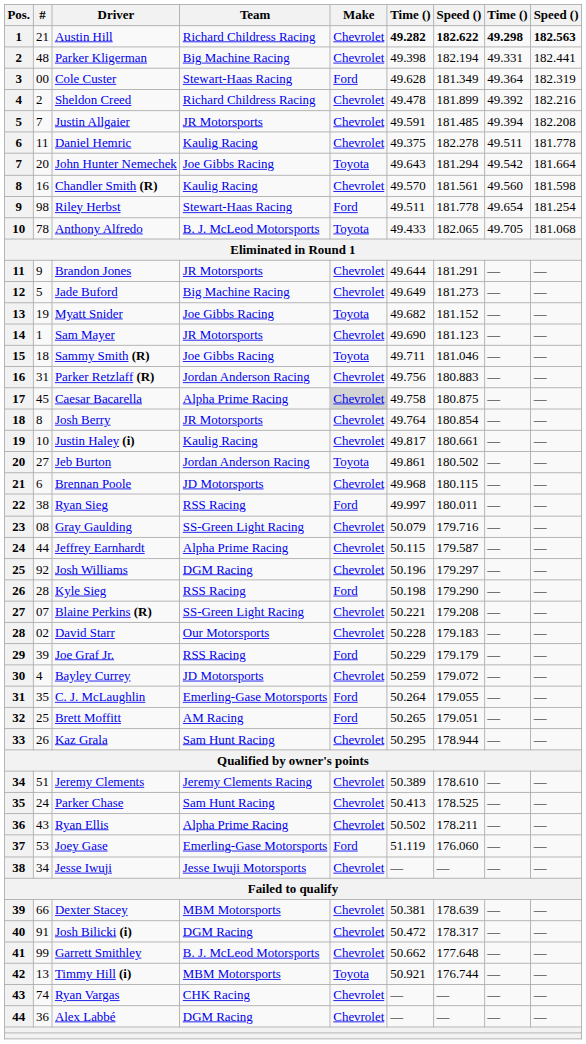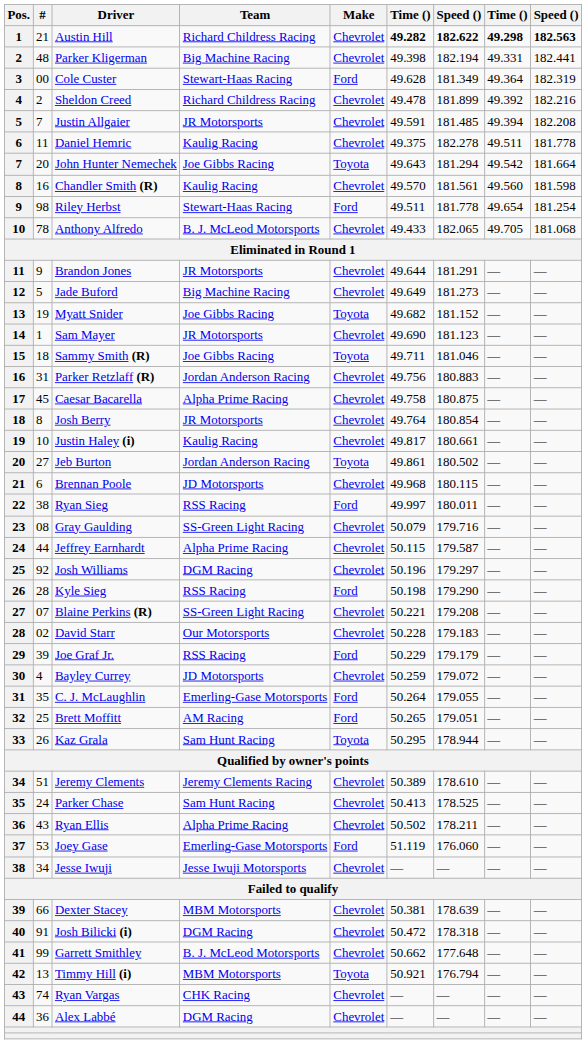 <table class="wikitable" style="font-size:95%">
 <tr>
 <th>Pos.</th>
 <th>#</th>
 <th>Driver</th>
 <th>Team</th>
 <th>Make</th>
 <th>Time ()</th>
 <th>Speed ()</th>
 <th>Time ()</th>
 <th>Speed ()</th>
 </tr>
 <tr>
 <th>1</th>
 <td>21</td>
 <td><a href='#'>Austin Hill</a></td>
 <td><a href='#'>Richard Childress Racing</a></td>
 <td><a href='#'>Chevrolet</a></td>
 <td><strong>49.282</strong></td>
 <td><strong>182.622</strong></td>
 <td><strong>49.298</strong></td>
 <td><strong>182.563</strong></td>
 </tr>
 <tr>
 <th>2</th>
 <td>48</td>
 <td><a href='#'>Parker Kligerman</a></td>
 <td><a href='#'>Big Machine Racing</a></td>
 <td><a href='#'>Chevrolet</a></td>
 <td>49.398</td>
 <td>182.194</td>
 <td>49.331</td>
 <td>182.441</td>
 </tr>
 <tr>
 <th>3</th>
 <td>00</td>
 <td><a href='#'>Cole Custer</a></td>
 <td><a href='#'>Stewart-Haas Racing</a></td>
 <td><a href='#'>Ford</a></td>
 <td>49.628</td>
 <td>181.349</td>
 <td>49.364</td>
 <td>182.319</td>
 </tr>
 <tr>
 <th>4</th>
 <td>2</td>
 <td><a href='#'>Sheldon Creed</a></td>
 <td><a href='#'>Richard Childress Racing</a></td>
 <td><a href='#'>Chevrolet</a></td>
 <td>49.478</td>
 <td>181.899</td>
 <td>49.392</td>
 <td>182.216</td>
 </tr>
 <tr>
 <th>5</th>
 <td>7</td>
 <td><a href='#'>Justin Allgaier</a></td>
 <td><a href='#'>JR Motorsports</a></td>
 <td><a href='#'>Chevrolet</a></td>
 <td>49.591</td>
 <td>181.485</td>
 <td>49.394</td>
 <td>182.208</td>
 </tr>
 <tr>
 <th>6</th>
 <td>11</td>
 <td><a href='#'>Daniel Hemric</a></td>
 <td><a href='#'>Kaulig Racing</a></td>
 <td><a href='#'>Chevrolet</a></td>
 <td>49.375</td>
 <td>182.278</td>
 <td>49.511</td>
 <td>181.778</td>
 </tr>
 <tr>
 <th>7</th>
 <td>20</td>
 <td><a href='#'>John Hunter Nemechek</a></td>
 <td><a href='#'>Joe Gibbs Racing</a></td>
 <td><a href='#'>Toyota</a></td>
 <td>49.643</td>
 <td>181.294</td>
 <td>49.542</td>
 <td>181.664</td>
 </tr>
 <tr>
 <th>8</th>
 <td>16</td>
 <td><a href='#'>Chandler Smith</a> <strong>(R)</strong></td>
 <td><a href='#'>Kaulig Racing</a></td>
 <td><a href='#'>Chevrolet</a></td>
 <td>49.570</td>
 <td>181.561</td>
 <td>49.560</td>
 <td>181.598</td>
 </tr>
 <tr>
 <th>9</th>
 <td>98</td>
 <td><a href='#'>Riley Herbst</a></td>
 <td><a href='#'>Stewart-Haas Racing</a></td>
 <td><a href='#'>Ford</a></td>
 <td>49.511</td>
 <td>181.778</td>
 <td>49.654</td>
 <td>181.254</td>
 </tr>
 <tr>
 <th>10</th>
 <td>78</td>
 <td><a href='#'>Anthony Alfredo</a></td>
 <td><a href='#'>B. J. McLeod Motorsports</a></td>
-<td><a href='#'>Toyota</a></td>
+<td><a href='#'>Chevrolet</a></td>
 <td>49.433</td>
 <td>182.065</td>
 <td>49.705</td>
 <td>181.068</td>
 </tr>
 <tr>
 <th colspan="9">Eliminated in Round 1</th>
 </tr>
 <tr>
 <th>11</th>
 <td>9</td>
 <td><a href='#'>Brandon Jones</a></td>
 <td><a href='#'>JR Motorsports</a></td>
 <td><a href='#'>Chevrolet</a></td>
 <td>49.644</td>
 <td>181.291</td>
 <td>—</td>
 <td>—</td>
 </tr>
 <tr>
 <th>12</th>
 <td>5</td>
 <td><a href='#'>Jade Buford</a></td>
 <td><a href='#'>Big Machine Racing</a></td>
 <td><a href='#'>Chevrolet</a></td>
 <td>49.649</td>
 <td>181.273</td>
 <td>—</td>
 <td>—</td>
 </tr>
 <tr>
 <th>13</th>
 <td>19</td>
 <td><a href='#'>Myatt Snider</a></td>
 <td><a href='#'>Joe Gibbs Racing</a></td>
 <td><a href='#'>Toyota</a></td>
 <td>49.682</td>
 <td>181.152</td>
 <td>—</td>
 <td>—</td>
 </tr>
 <tr>
 <th>14</th>
 <td>1</td>
 <td><a href='#'>Sam Mayer</a></td>
 <td><a href='#'>JR Motorsports</a></td>
 <td><a href='#'>Chevrolet</a></td>
 <td>49.690</td>
 <td>181.123</td>
 <td>—</td>
 <td>—</td>
 </tr>
 <tr>
 <th>15</th>
 <td>18</td>
 <td><a href='#'>Sammy Smith</a> <strong>(R)</strong></td>
 <td><a href='#'>Joe Gibbs Racing</a></td>
 <td><a href='#'>Toyota</a></td>
 <td>49.711</td>
 <td>181.046</td>
 <td>—</td>
 <td>—</td>
 </tr>
 <tr>
 <th>16</th>
 <td>31</td>
 <td><a href='#'>Parker Retzlaff</a> <strong>(R)</strong></td>
 <td><a href='#'>Jordan Anderson Racing</a></td>
 <td><a href='#'>Chevrolet</a></td>
 <td>49.756</td>
 <td>180.883</td>
 <td>—</td>
 <td>—</td>
 </tr>
 <tr>
 <th>17</th>
 <td>45</td>
 <td><a href='#'>Caesar Bacarella</a></td>
 <td><a href='#'>Alpha Prime Racing</a></td>
-<td style="background: lightgrey;"><a href='#'>Chevrolet</a></td>
+<td><a href='#'>Chevrolet</a></td>
 <td>49.758</td>
 <td>180.875</td>
 <td>—</td>
 <td>—</td>
 </tr>
 <tr>
 <th>18</th>
 <td>8</td>
 <td><a href='#'>Josh Berry</a></td>
 <td><a href='#'>JR Motorsports</a></td>
 <td><a href='#'>Chevrolet</a></td>
 <td>49.764</td>
 <td>180.854</td>
 <td>—</td>
 <td>—</td>
 </tr>
 <tr>
 <th>19</th>
 <td>10</td>
 <td><a href='#'>Justin Haley</a> <strong>(i)</strong></td>
 <td><a href='#'>Kaulig Racing</a></td>
 <td><a href='#'>Chevrolet</a></td>
 <td>49.817</td>
 <td>180.661</td>
 <td>—</td>
 <td>—</td>
 </tr>
 <tr>
 <th>20</th>
 <td>27</td>
 <td><a href='#'>Jeb Burton</a></td>
 <td><a href='#'>Jordan Anderson Racing</a></td>
 <td><a href='#'>Toyota</a></td>
 <td>49.861</td>
 <td>180.502</td>
 <td>—</td>
 <td>—</td>
 </tr>
 <tr>
 <th>21</th>
 <td>6</td>
 <td><a href='#'>Brennan Poole</a></td>
 <td><a href='#'>JD Motorsports</a></td>
 <td><a href='#'>Chevrolet</a></td>
 <td>49.968</td>
 <td>180.115</td>
 <td>—</td>
 <td>—</td>
 </tr>
 <tr>
 <th>22</th>
 <td>38</td>
 <td><a href='#'>Ryan Sieg</a></td>
 <td><a href='#'>RSS Racing</a></td>
 <td><a href='#'>Ford</a></td>
 <td>49.997</td>
 <td>180.011</td>
 <td>—</td>
 <td>—</td>
 </tr>
 <tr>
 <th>23</th>
 <td>08</td>
 <td><a href='#'>Gray Gaulding</a></td>
 <td><a href='#'>SS-Green Light Racing</a></td>
 <td><a href='#'>Chevrolet</a></td>
 <td>50.079</td>
 <td>179.716</td>
 <td>—</td>
 <td>—</td>
 </tr>
 <tr>
 <th>24</th>
 <td>44</td>
 <td><a href='#'>Jeffrey Earnhardt</a></td>
 <td><a href='#'>Alpha Prime Racing</a></td>
 <td><a href='#'>Chevrolet</a></td>
 <td>50.115</td>
 <td>179.587</td>
 <td>—</td>
 <td>—</td>
 </tr>
 <tr>
 <th>25</th>
 <td>92</td>
 <td><a href='#'>Josh Williams</a></td>
 <td><a href='#'>DGM Racing</a></td>
 <td><a href='#'>Chevrolet</a></td>
 <td>50.196</td>
 <td>179.297</td>
 <td>—</td>
 <td>—</td>
 </tr>
 <tr>
 <th>26</th>
 <td>28</td>
 <td><a href='#'>Kyle Sieg</a></td>
 <td><a href='#'>RSS Racing</a></td>
 <td><a href='#'>Ford</a></td>
 <td>50.198</td>
 <td>179.290</td>
 <td>—</td>
 <td>—</td>
 </tr>
 <tr>
 <th>27</th>
 <td>07</td>
 <td><a href='#'>Blaine Perkins</a> <strong>(R)</strong></td>
 <td><a href='#'>SS-Green Light Racing</a></td>
 <td><a href='#'>Chevrolet</a></td>
 <td>50.221</td>
 <td>179.208</td>
 <td>—</td>
 <td>—</td>
 </tr>
 <tr>
 <th>28</th>
 <td>02</td>
 <td><a href='#'>David Starr</a></td>
 <td><a href='#'>Our Motorsports</a></td>
 <td><a href='#'>Chevrolet</a></td>
 <td>50.228</td>
 <td>179.183</td>
 <td>—</td>
 <td>—</td>
 </tr>
 <tr>
 <th>29</th>
 <td>39</td>
 <td><a href='#'>Joe Graf Jr.</a></td>
 <td><a href='#'>RSS Racing</a></td>
 <td><a href='#'>Ford</a></td>
 <td>50.229</td>
 <td>179.179</td>
 <td>—</td>
 <td>—</td>
 </tr>
 <tr>
 <th>30</th>
 <td>4</td>
 <td><a href='#'>Bayley Currey</a></td>
 <td><a href='#'>JD Motorsports</a></td>
 <td><a href='#'>Chevrolet</a></td>
 <td>50.259</td>
 <td>179.072</td>
 <td>—</td>
 <td>—</td>
 </tr>
 <tr>
 <th>31</th>
 <td>35</td>
 <td><a href='#'>C. J. McLaughlin</a></td>
 <td><a href='#'>Emerling-Gase Motorsports</a></td>
 <td><a href='#'>Ford</a></td>
 <td>50.264</td>
 <td>179.055</td>
 <td>—</td>
 <td>—</td>
 </tr>
 <tr>
 <th>32</th>
 <td>25</td>
 <td><a href='#'>Brett Moffitt</a></td>
 <td><a href='#'>AM Racing</a></td>
 <td><a href='#'>Ford</a></td>
 <td>50.265</td>
 <td>179.051</td>
 <td>—</td>
 <td>—</td>
 </tr>
 <tr>
 <th>33</th>
 <td>26</td>
 <td><a href='#'>Kaz Grala</a></td>
 <td><a href='#'>Sam Hunt Racing</a></td>
-<td><a href='#'>Chevrolet</a></td>
+<td><a href='#'>Toyota</a></td>
 <td>50.295</td>
 <td>178.944</td>
 <td>—</td>
 <td>—</td>
 </tr>
 <tr>
 <th colspan="9">Qualified by owner's points</th>
 </tr>
 <tr>
 <th>34</th>
 <td>51</td>
 <td><a href='#'>Jeremy Clements</a></td>
 <td><a href='#'>Jeremy Clements Racing</a></td>
 <td><a href='#'>Chevrolet</a></td>
 <td>50.389</td>
 <td>178.610</td>
 <td>—</td>
 <td>—</td>
 </tr>
 <tr>
 <th>35</th>
 <td>24</td>
 <td><a href='#'>Parker Chase</a></td>
 <td><a href='#'>Sam Hunt Racing</a></td>
 <td><a href='#'>Chevrolet</a></td>
 <td>50.413</td>
 <td>178.525</td>
 <td>—</td>
 <td>—</td>
 </tr>
 <tr>
 <th>36</th>
 <td>43</td>
 <td><a href='#'>Ryan Ellis</a></td>
 <td><a href='#'>Alpha Prime Racing</a></td>
 <td><a href='#'>Chevrolet</a></td>
 <td>50.502</td>
 <td>178.211</td>
 <td>—</td>
 <td>—</td>
 </tr>
 <tr>
 <th>37</th>
 <td>53</td>
 <td><a href='#'>Joey Gase</a></td>
 <td><a href='#'>Emerling-Gase Motorsports</a></td>
 <td><a href='#'>Ford</a></td>
 <td>51.119</td>
 <td>176.060</td>
 <td>—</td>
 <td>—</td>
 </tr>
 <tr>
 <th>38</th>
 <td>34</td>
 <td><a href='#'>Jesse Iwuji</a></td>
 <td><a href='#'>Jesse Iwuji Motorsports</a></td>
 <td><a href='#'>Chevrolet</a></td>
 <td>—</td>
 <td>—</td>
 <td>—</td>
 <td>—</td>
 </tr>
 <tr>
 <th colspan="9">Failed to qualify</th>
 </tr>
 <tr>
 <th>39</th>
 <td>66</td>
 <td><a href='#'>Dexter Stacey</a></td>
 <td><a href='#'>MBM Motorsports</a></td>
 <td><a href='#'>Chevrolet</a></td>
 <td>50.381</td>
 <td>178.639</td>
 <td>—</td>
 <td>—</td>
 </tr>
 <tr>
 <th>40</th>
 <td>91</td>
 <td><a href='#'>Josh Bilicki</a> <strong>(i)</strong></td>
 <td><a href='#'>DGM Racing</a></td>
 <td><a href='#'>Chevrolet</a></td>
 <td>50.472</td>
-<td>178.317</td>
+<td>178.318</td>
 <td>—</td>
 <td>—</td>
 </tr>
 <tr>
 <th>41</th>
 <td>99</td>
 <td><a href='#'>Garrett Smithley</a></td>
 <td><a href='#'>B. J. McLeod Motorsports</a></td>
 <td><a href='#'>Chevrolet</a></td>
 <td>50.662</td>
 <td>177.648</td>
 <td>—</td>
 <td>—</td>
 </tr>
 <tr>
 <th>42</th>
 <td>13</td>
 <td><a href='#'>Timmy Hill</a> <strong>(i)</strong></td>
 <td><a href='#'>MBM Motorsports</a></td>
 <td><a href='#'>Toyota</a></td>
 <td>50.921</td>
-<td>176.744</td>
+<td>176.794</td>
 <td>—</td>
 <td>—</td>
 </tr>
 <tr>
 <th>43</th>
 <td>74</td>
 <td><a href='#'>Ryan Vargas</a></td>
 <td><a href='#'>CHK Racing</a></td>
 <td><a href='#'>Chevrolet</a></td>
 <td>—</td>
 <td>—</td>
 <td>—</td>
 <td>—</td>
 </tr>
 <tr>
 <th>44</th>
 <td>36</td>
 <td><a href='#'>Alex Labbé</a></td>
 <td><a href='#'>DGM Racing</a></td>
 <td><a href='#'>Chevrolet</a></td>
 <td>—</td>
 <td>—</td>
 <td>—</td>
 <td>—</td>
 </tr>
 <tr>
 <th colspan="9"></th>
 </tr>
 <tr>
 <th colspan="9"></th>
 </tr>
 </table>
